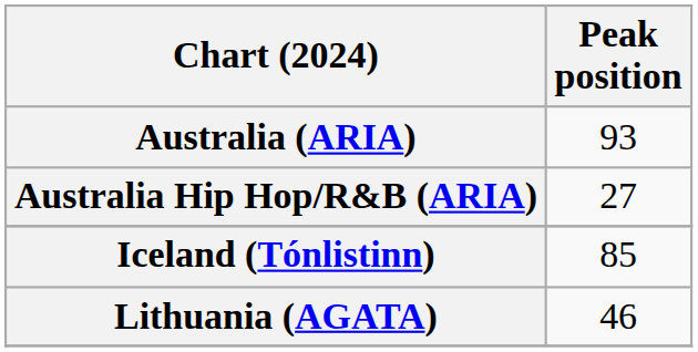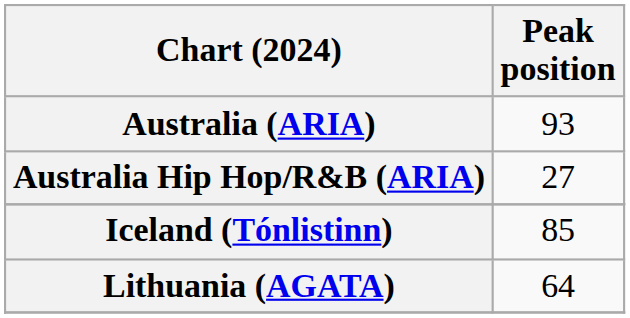 <table class="wikitable sortable plainrowheaders" style="text-align:center">
 <tr>
 <th scope="col">Chart (2024)</th>
 <th scope="col">Peak<br>position</th>
 </tr>
 <tr>
 <th scope="row">Australia (<a href='#'>ARIA</a>)</th>
 <td>93</td>
 </tr>
 <tr>
 <th scope="row">Australia Hip Hop/R&B (<a href='#'>ARIA</a>)</th>
 <td>27</td>
 </tr>
 <tr>
 </tr>
 <tr>
 </tr>
 <tr>
 <th scope="row">Iceland (<a href='#'>Tónlistinn</a>)</th>
 <td>85</td>
 </tr>
 <tr>
 <th scope="row">Lithuania (<a href='#'>AGATA</a>)</th>
-<td>46</td>
+<td>64</td>
 </tr>
 <tr>
 </tr>
 <tr>
 </tr>
 <tr>
 </tr>
 <tr>
 </tr>
 </table>
